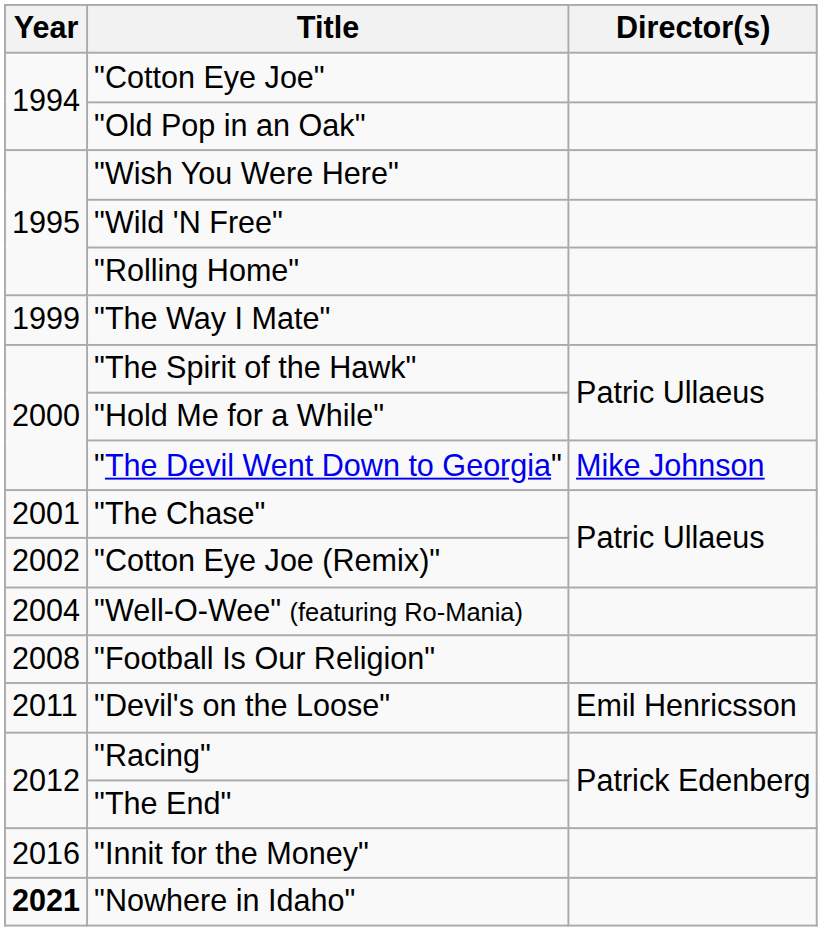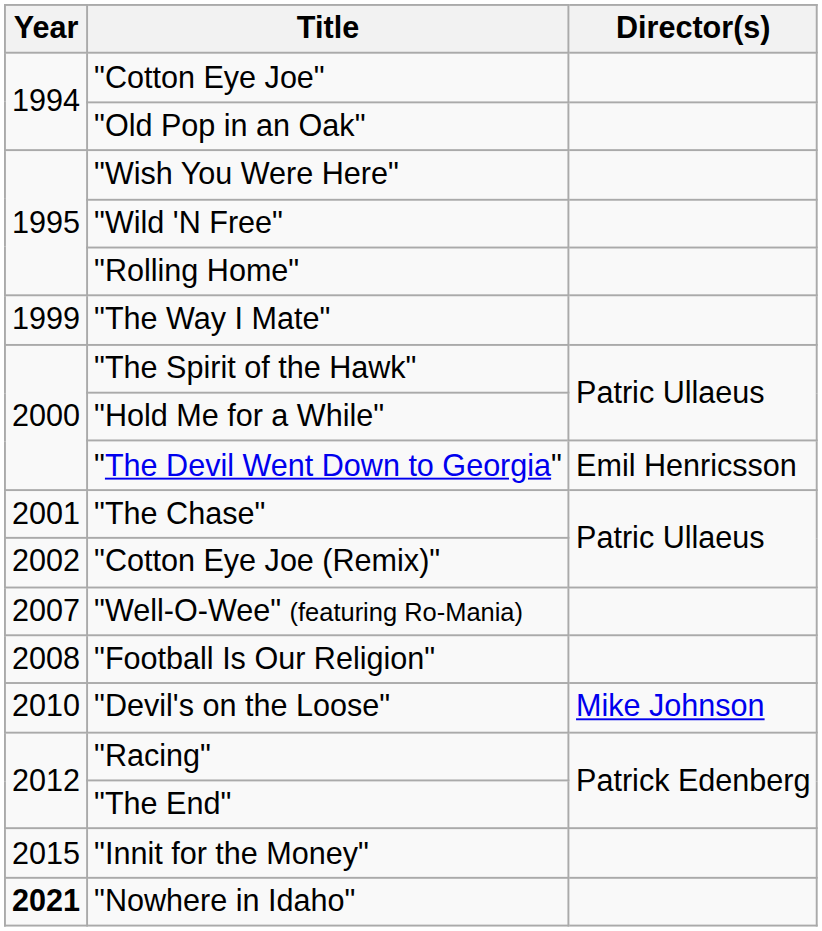 <table class="wikitable">
 <tr>
 <th>Year</th>
 <th>Title</th>
 <th>Director(s)</th>
 </tr>
 <tr>
 <td rowspan=2>1994</td>
 <td>"Cotton Eye Joe"</td>
 <td></td>
 </tr>
 <tr>
 <td>"Old Pop in an Oak"</td>
 <td></td>
 </tr>
 <tr>
 <td rowspan="3">1995</td>
 <td>"Wish You Were Here"</td>
 <td></td>
 </tr>
 <tr>
 <td>"Wild 'N Free"</td>
 <td></td>
 </tr>
 <tr>
 <td>"Rolling Home"</td>
 <td></td>
 </tr>
 <tr>
 <td>1999</td>
 <td>"The Way I Mate"</td>
 <td></td>
 </tr>
 <tr>
 <td rowspan="3">2000</td>
 <td>"The Spirit of the Hawk"</td>
 <td rowspan="2">Patric Ullaeus</td>
 </tr>
 <tr>
 <td>"Hold Me for a While"</td>
 </tr>
 <tr>
 <td>"<a href='#'>The Devil Went Down to Georgia</a>"</td>
-<td><a href='#'>Mike Johnson</a></td>
+<td>Emil Henricsson</td>
 </tr>
 <tr>
 <td>2001</td>
 <td>"The Chase"</td>
 <td rowspan="2">Patric Ullaeus</td>
 </tr>
 <tr>
 <td>2002</td>
 <td>"Cotton Eye Joe (Remix)"</td>
 </tr>
 <tr>
-<td>2004</td>
+<td>2007</td>
 <td>"Well-O-Wee" <small>(featuring Ro-Mania)</small></td>
 <td></td>
 </tr>
 <tr>
 <td>2008</td>
 <td>"Football Is Our Religion"</td>
 <td></td>
 </tr>
 <tr>
-<td>2011</td>
+<td>2010</td>
 <td>"Devil's on the Loose"</td>
-<td>Emil Henricsson</td>
+<td><a href='#'>Mike Johnson</a></td>
 </tr>
 <tr>
 <td rowspan="2">2012</td>
 <td>"Racing"</td>
 <td rowspan="2">Patrick Edenberg</td>
 </tr>
 <tr>
 <td>"The End"</td>
 </tr>
 <tr>
-<td>2016</td>
+<td>2015</td>
 <td>"Innit for the Money"</td>
 <td></td>
 </tr>
 <tr>
 <td><strong>2021</strong></td>
 <td>"Nowhere in Idaho"</td>
 <td></td>
 </tr>
 </table>
